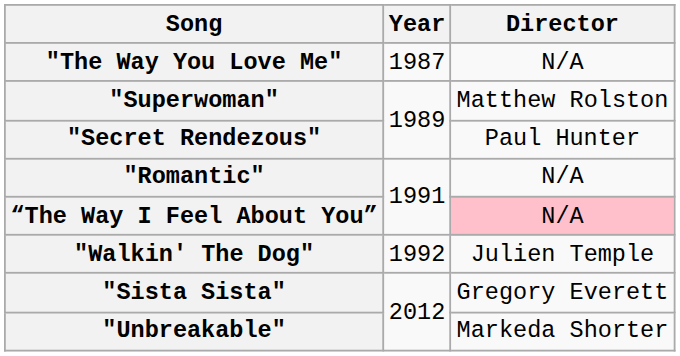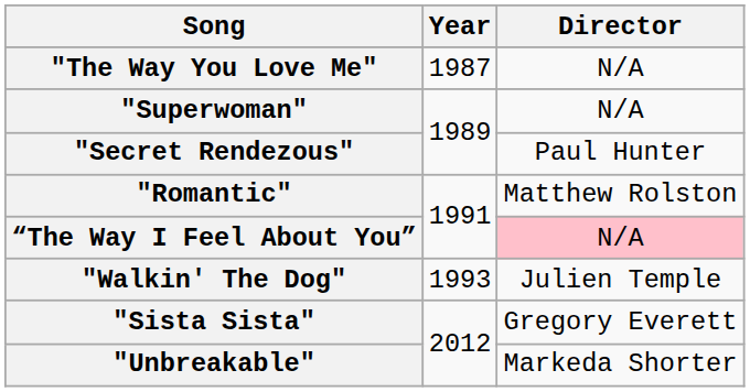 <table class="wikitable plainrowheaders" style="text-align:center;">
 <tr>
 <th scope="col">Song</th>
 <th scope="col">Year</th>
 <th scope="col">Director</th>
 </tr>
 <tr>
 <th scope="row">"The Way You Love Me"</th>
 <td>1987</td>
 <td>N/A</td>
 </tr>
 <tr>
 <th scope="row">"Superwoman"</th>
 <td rowspan="2">1989</td>
-<td>Matthew Rolston</td>
+<td>N/A</td>
 </tr>
 <tr>
 <th scope="row">"Secret Rendezous"</th>
 <td>Paul Hunter</td>
 </tr>
 <tr>
 <th scope="row">"Romantic"</th>
 <td rowspan="2">1991</td>
-<td>N/A</td>
+<td>Matthew Rolston</td>
 </tr>
 <tr>
 <th scope="row">“The Way I Feel About You”</th>
 <td style="background: pink;">N/A</td>
 </tr>
 <tr>
 <th scope="row">"Walkin' The Dog"</th>
-<td>1992</td>
+<td>1993</td>
 <td>Julien Temple</td>
 </tr>
 <tr>
 <th scope="row">"Sista Sista"</th>
 <td rowspan="2">2012</td>
 <td>Gregory Everett</td>
 </tr>
 <tr>
 <th scope="row">"Unbreakable"</th>
 <td>Markeda Shorter</td>
 </tr>
 </table>
